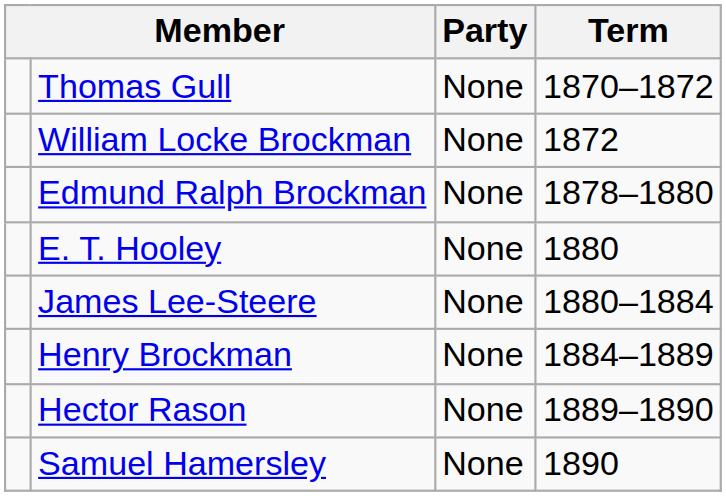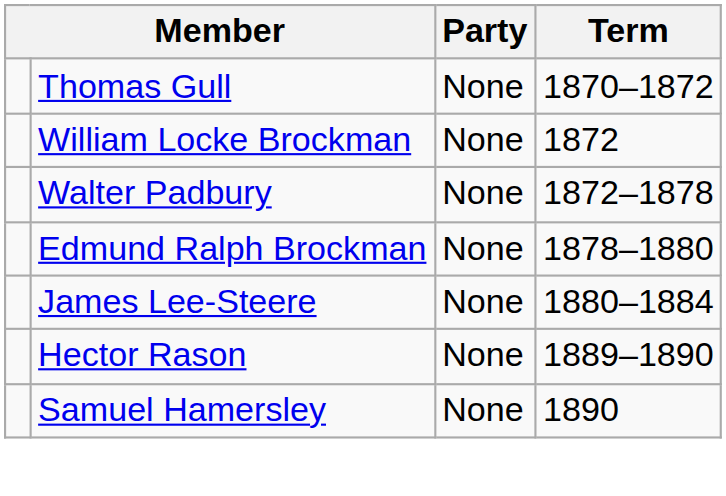 <table class="wikitable">
 <tr>
 <th colspan="2">Member</th>
 <th>Party</th>
 <th>Term</th>
 </tr>
 <tr>
 <td> </td>
 <td><a href='#'>Thomas Gull</a></td>
 <td>None</td>
 <td>1870–1872</td>
 </tr>
 <tr>
 <td> </td>
 <td><a href='#'>William Locke Brockman</a></td>
 <td>None</td>
 <td>1872</td>
 </tr>
 <tr>
 <td> </td>
+<td><a href='#'>Walter Padbury</a></td>
+<td>None</td>
+<td>1872–1878</td>
+</tr>
+<tr>
+<td> </td>
 <td><a href='#'>Edmund Ralph Brockman</a></td>
 <td>None</td>
 <td>1878–1880</td>
 </tr>
 <tr>
 <td> </td>
-<td><a href='#'>E. T. Hooley</a></td>
-<td>None</td>
-<td>1880</td>
-</tr>
-<tr>
-<td> </td>
 <td><a href='#'>James Lee-Steere</a></td>
 <td>None</td>
 <td>1880–1884</td>
-</tr>
-<tr>
-<td> </td>
-<td><a href='#'>Henry Brockman</a></td>
-<td>None</td>
-<td>1884–1889</td>
 </tr>
 <tr>
 <td> </td>
 <td><a href='#'>Hector Rason</a></td>
 <td>None</td>
 <td>1889–1890</td>
 </tr>
 <tr>
 <td> </td>
 <td><a href='#'>Samuel Hamersley</a></td>
 <td>None</td>
 <td>1890</td>
 </tr>
 </table>
